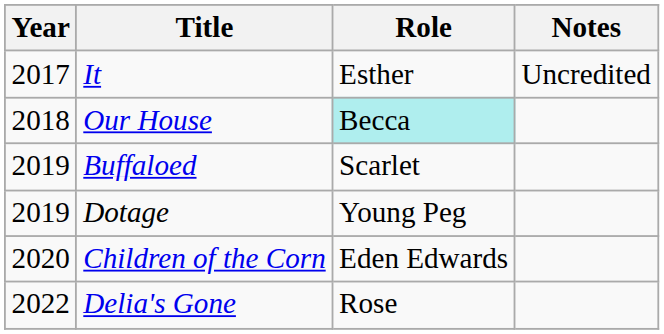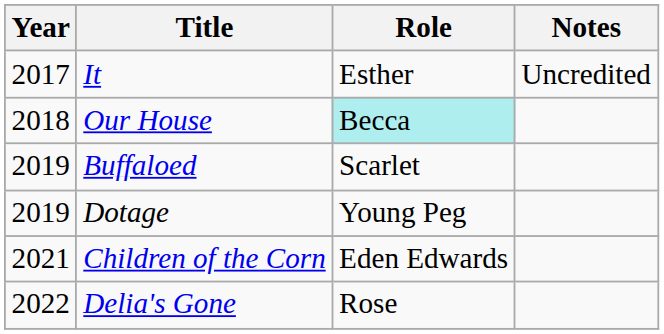 <table class="wikitable sortable">
 <tr>
 <th scope="col">Year</th>
 <th scope="col">Title</th>
 <th scope="col">Role</th>
 <th scope="col" class="unsortable">Notes</th>
 </tr>
 <tr>
 <td>2017</td>
 <td><em><a href='#'>It</a></em></td>
 <td>Esther</td>
 <td>Uncredited</td>
 </tr>
 <tr>
 <td>2018</td>
 <td><em><a href='#'>Our House</a></em></td>
 <td style="background: paleturquoise;">Becca</td>
 <td></td>
 </tr>
 <tr>
 <td>2019</td>
 <td><em><a href='#'>Buffaloed</a></em></td>
 <td>Scarlet</td>
 <td></td>
 </tr>
 <tr>
 <td>2019</td>
 <td><em>Dotage</em></td>
 <td>Young Peg</td>
 <td></td>
 </tr>
 <tr>
-<td>2020</td>
+<td>2021</td>
 <td><em><a href='#'>Children of the Corn</a></em></td>
 <td>Eden Edwards</td>
 <td></td>
 </tr>
 <tr>
 <td>2022</td>
 <td><em><a href='#'>Delia's Gone</a></em></td>
 <td>Rose</td>
 <td></td>
 </tr>
 </table>
